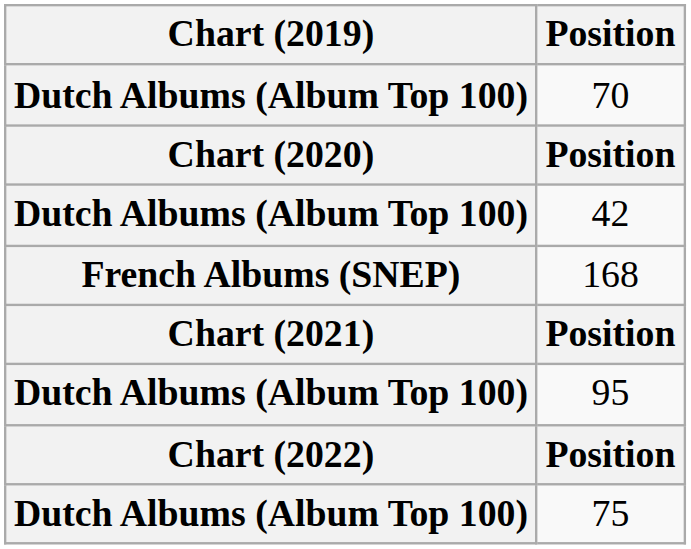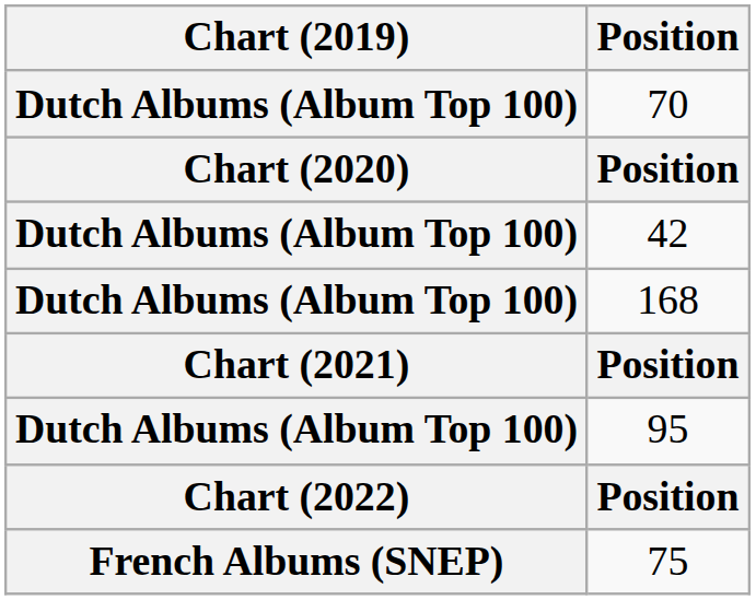 <table class="wikitable plainrowheaders" style="text-align:center">
 <tr>
 <th scope="col">Chart (2019)</th>
 <th scope="col">Position</th>
 </tr>
 <tr>
 <th scope="row">Dutch Albums (Album Top 100)</th>
 <td>70</td>
 </tr>
 <tr>
 <th scope="col">Chart (2020)</th>
 <th scope="col">Position</th>
 </tr>
 <tr>
 <th scope="row">Dutch Albums (Album Top 100)</th>
 <td>42</td>
 </tr>
 <tr>
-<th scope="row">French Albums (SNEP)</th>
+<th scope="row">Dutch Albums (Album Top 100)</th>
 <td>168</td>
 </tr>
 <tr>
 <th scope="col">Chart (2021)</th>
 <th scope="col">Position</th>
 </tr>
 <tr>
 <th scope="row">Dutch Albums (Album Top 100)</th>
 <td>95</td>
 </tr>
 <tr>
 <th scope="col">Chart (2022)</th>
 <th scope="col">Position</th>
 </tr>
 <tr>
-<th scope="row">Dutch Albums (Album Top 100)</th>
+<th scope="row">French Albums (SNEP)</th>
 <td>75</td>
 </tr>
 </table>
